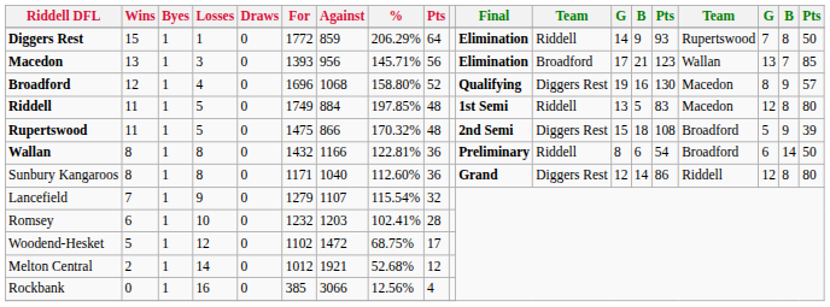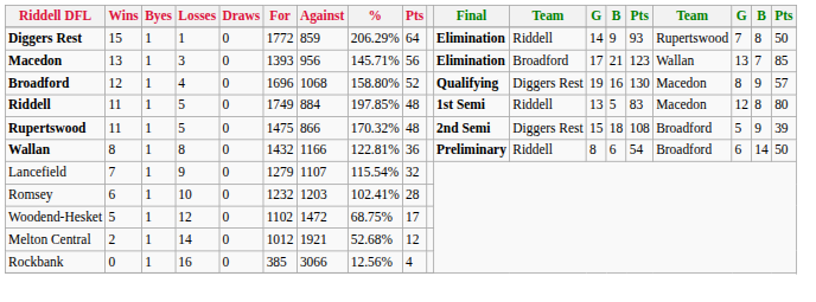 <table style="font-size: 85%; text-align: left;" class="wikitable">
 <tr>
 <th style="color:crimson">Riddell DFL</th>
 <th style="color:crimson">Wins</th>
 <th style="color:crimson">Byes</th>
 <th style="color:crimson">Losses</th>
 <th style="color:crimson">Draws</th>
 <th style="color:crimson">For</th>
 <th style="color:crimson">Against</th>
 <th style="color:crimson">%</th>
 <th style="color:crimson">Pts</th>
 <th></th>
 <th style="color:green">Final</th>
 <th style="color:green">Team</th>
 <th style="color:green">G</th>
 <th style="color:green">B</th>
 <th style="color:green">Pts</th>
 <th style="color:green">Team</th>
 <th style="color:green">G</th>
 <th style="color:green">B</th>
 <th style="color:green">Pts</th>
 </tr>
 <tr>
 </tr>
 <tr>
 </tr>
 <tr>
 <td><strong>	Diggers Rest	</strong></td>
 <td>15</td>
 <td>1</td>
 <td>1</td>
 <td>0</td>
 <td>1772</td>
 <td>859</td>
 <td>206.29%</td>
 <td>64</td>
 <td></td>
 <td><strong>Elimination</strong></td>
 <td>Riddell</td>
 <td>14</td>
 <td>9</td>
 <td>93</td>
 <td>Rupertswood</td>
 <td>7</td>
 <td>8</td>
 <td>50</td>
 </tr>
 <tr>
 <td><strong>	Macedon	</strong></td>
 <td>13</td>
 <td>1</td>
 <td>3</td>
 <td>0</td>
 <td>1393</td>
 <td>956</td>
 <td>145.71%</td>
 <td>56</td>
 <td></td>
 <td><strong>Elimination</strong></td>
 <td>Broadford</td>
 <td>17</td>
 <td>21</td>
 <td>123</td>
 <td>Wallan</td>
 <td>13</td>
 <td>7</td>
 <td>85</td>
 </tr>
 <tr>
 <td><strong>	Broadford	</strong></td>
 <td>12</td>
 <td>1</td>
 <td>4</td>
 <td>0</td>
 <td>1696</td>
 <td>1068</td>
 <td>158.80%</td>
 <td>52</td>
 <td></td>
 <td><strong>Qualifying</strong></td>
 <td>Diggers Rest</td>
 <td>19</td>
 <td>16</td>
 <td>130</td>
 <td>Macedon</td>
 <td>8</td>
 <td>9</td>
 <td>57</td>
 </tr>
 <tr>
 <td><strong>	Riddell	</strong></td>
 <td>11</td>
 <td>1</td>
 <td>5</td>
 <td>0</td>
 <td>1749</td>
 <td>884</td>
 <td>197.85%</td>
 <td>48</td>
 <td></td>
 <td><strong>1st Semi</strong></td>
 <td>Riddell</td>
 <td>13</td>
 <td>5</td>
 <td>83</td>
 <td>Macedon</td>
 <td>12</td>
 <td>8</td>
 <td>80</td>
 </tr>
 <tr>
 <td><strong>	Rupertswood	</strong></td>
 <td>11</td>
 <td>1</td>
 <td>5</td>
 <td>0</td>
 <td>1475</td>
 <td>866</td>
 <td>170.32%</td>
 <td>48</td>
 <td></td>
 <td><strong>2nd Semi</strong></td>
 <td>Diggers Rest</td>
 <td>15</td>
 <td>18</td>
 <td>108</td>
 <td>Broadford</td>
 <td>5</td>
 <td>9</td>
 <td>39</td>
 </tr>
 <tr>
 <td><strong>	Wallan	</strong></td>
 <td>8</td>
 <td>1</td>
 <td>8</td>
 <td>0</td>
 <td>1432</td>
 <td>1166</td>
 <td>122.81%</td>
 <td>36</td>
 <td></td>
 <td><strong>Preliminary</strong></td>
 <td>Riddell</td>
 <td>8</td>
 <td>6</td>
 <td>54</td>
 <td>Broadford</td>
 <td>6</td>
 <td>14</td>
 <td>50</td>
 </tr>
 <tr>
-<td>Sunbury Kangaroos</td>
-<td>8</td>
-<td>1</td>
-<td>8</td>
-<td>0</td>
-<td>1171</td>
-<td>1040</td>
-<td>112.60%</td>
-<td>36</td>
-<td></td>
-<td><strong>Grand</strong></td>
-<td>Diggers Rest</td>
-<td>12</td>
-<td>14</td>
-<td>86</td>
-<td>Riddell</td>
-<td>12</td>
-<td>8</td>
-<td>80</td>
-</tr>
-<tr>
 <td>Lancefield</td>
 <td>7</td>
 <td>1</td>
 <td>9</td>
 <td>0</td>
 <td>1279</td>
 <td>1107</td>
 <td>115.54%</td>
 <td>32</td>
 <td></td>
 </tr>
 <tr>
 <td>Romsey</td>
 <td>6</td>
 <td>1</td>
 <td>10</td>
 <td>0</td>
 <td>1232</td>
 <td>1203</td>
 <td>102.41%</td>
 <td>28</td>
 <td></td>
 </tr>
 <tr>
 <td>Woodend-Hesket</td>
 <td>5</td>
 <td>1</td>
 <td>12</td>
 <td>0</td>
 <td>1102</td>
 <td>1472</td>
 <td>68.75%</td>
 <td>17</td>
 <td></td>
 </tr>
 <tr>
 <td>Melton Central</td>
 <td>2</td>
 <td>1</td>
 <td>14</td>
 <td>0</td>
 <td>1012</td>
 <td>1921</td>
 <td>52.68%</td>
 <td>12</td>
 <td></td>
 </tr>
 <tr>
 <td>Rockbank</td>
 <td>0</td>
 <td>1</td>
 <td>16</td>
 <td>0</td>
 <td>385</td>
 <td>3066</td>
 <td>12.56%</td>
 <td>4</td>
 <td></td>
 </tr>
 <tr>
 </tr>
 </table>
